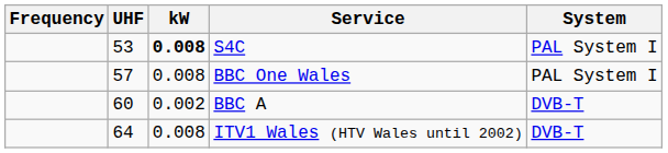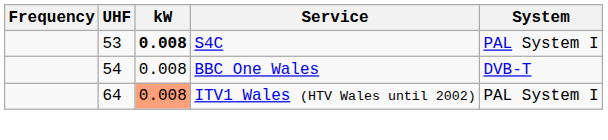 <table class="wikitable sortable">
 <tr>
 <th>Frequency</th>
 <th>UHF</th>
 <th>kW</th>
 <th>Service</th>
 <th>System</th>
 </tr>
 <tr>
 <td></td>
 <td>53</td>
 <td><strong>0.008</strong></td>
 <td><a href='#'>S4C</a></td>
 <td><a href='#'>PAL</a> System I</td>
 </tr>
 <tr>
 <td></td>
-<td>57</td>
+<td>54</td>
 <td>0.008</td>
 <td><a href='#'>BBC One Wales</a></td>
-<td>PAL System I</td>
-</tr>
-<tr>
-<td></td>
-<td>60</td>
-<td>0.002</td>
-<td><a href='#'>BBC</a> A</td>
 <td><a href='#'>DVB-T</a></td>
 </tr>
 <tr>
 <td></td>
 <td>64</td>
-<td>0.008</td>
+<td style="background: lightsalmon;">0.008</td>
 <td><a href='#'>ITV1 Wales</a> <small>(HTV Wales until 2002)</small></td>
-<td><a href='#'>DVB-T</a></td>
+<td>PAL System I</td>
 </tr>
 </table>
